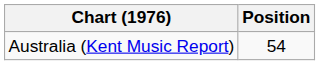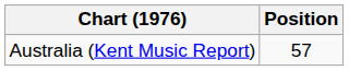 <table class="wikitable">
 <tr>
 <th>Chart (1976)</th>
 <th>Position</th>
 </tr>
 <tr>
 <td>Australia (<a href='#'>Kent Music Report</a>)</td>
-<td align="center">54</td>
+<td align="center">57</td>
 </tr>
 </table>
